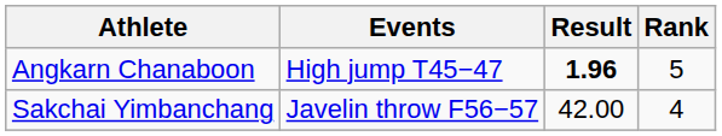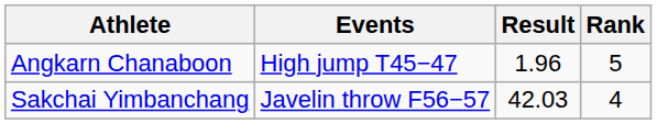 <table class=wikitable style="font-size:90%">
 <tr>
 <th>Athlete</th>
 <th>Events</th>
 <th>Result</th>
 <th>Rank</th>
 </tr>
 <tr align=center>
 <td align=left><a href='#'>Angkarn Chanaboon</a></td>
 <td align=left><a href='#'>High jump T45−47</a></td>
-<td><strong>1.96</strong></td>
+<td>1.96</td>
 <td>5</td>
 </tr>
 <tr align=center>
 <td align=left><a href='#'>Sakchai Yimbanchang</a></td>
 <td align=left><a href='#'>Javelin throw F56−57</a></td>
-<td>42.00</td>
+<td>42.03</td>
 <td>4</td>
 </tr>
 </table>
